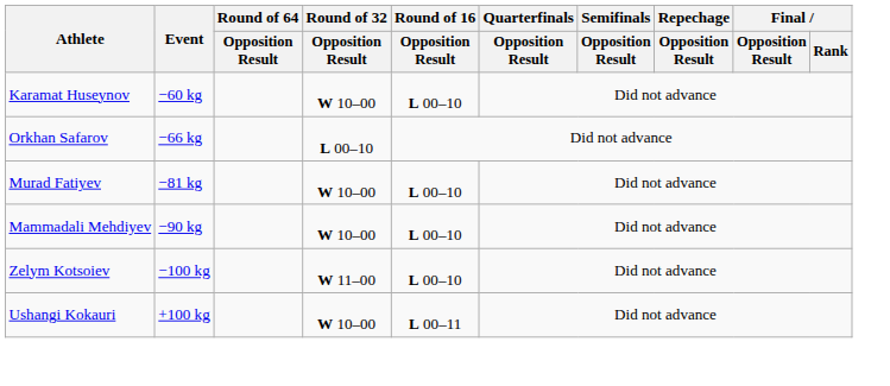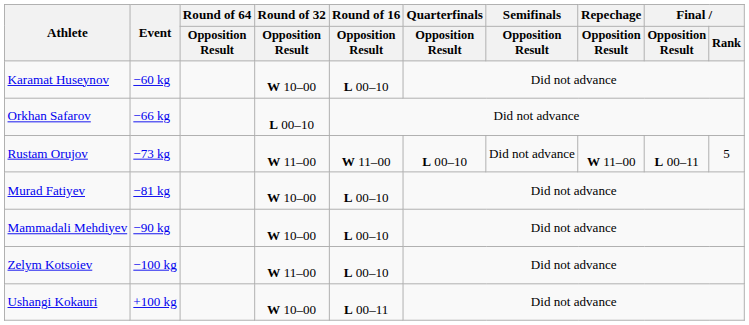 <table class="wikitable" style="font-size:90%">
 <tr>
 <th rowspan="2">Athlete</th>
 <th rowspan="2">Event</th>
 <th>Round of 64</th>
 <th>Round of 32</th>
 <th>Round of 16</th>
 <th>Quarterfinals</th>
 <th>Semifinals</th>
 <th>Repechage</th>
 <th colspan=2>Final / </th>
 </tr>
 <tr style="font-size:95%">
 <th>Opposition<br>Result</th>
 <th>Opposition<br>Result</th>
 <th>Opposition<br>Result</th>
 <th>Opposition<br>Result</th>
 <th>Opposition<br>Result</th>
 <th>Opposition<br>Result</th>
 <th>Opposition<br>Result</th>
 <th>Rank</th>
 </tr>
 <tr align=center>
 <td align=left><a href='#'>Karamat Huseynov</a></td>
 <td align=left><a href='#'>−60 kg</a></td>
 <td></td>
 <td><br><strong>W</strong> 10–00</td>
 <td><br><strong>L</strong> 00–10</td>
 <td colspan=5>Did not advance</td>
 </tr>
 <tr align=center>
 <td align=left><a href='#'>Orkhan Safarov</a></td>
 <td align=left><a href='#'>−66 kg</a></td>
 <td></td>
 <td><br><strong>L</strong> 00–10</td>
 <td colspan=6>Did not advance</td>
 </tr>
 <tr align=center>
+<td align=left><a href='#'>Rustam Orujov</a></td>
+<td align=left><a href='#'>−73 kg</a></td>
+<td></td>
+<td><br><strong>W</strong> 11–00</td>
+<td><br><strong>W</strong> 11–00</td>
+<td><br><strong>L</strong> 00–10</td>
+<td>Did not advance</td>
+<td><br><strong>W</strong> 11–00</td>
+<td><br><strong>L</strong> 00–11</td>
+<td>5</td>
+</tr>
+<tr align=center>
 <td align=left><a href='#'>Murad Fatiyev</a></td>
 <td align=left><a href='#'>−81 kg</a></td>
 <td></td>
 <td><br><strong>W</strong> 10–00</td>
 <td><br><strong>L</strong> 00–10</td>
 <td colspan=5>Did not advance</td>
 </tr>
 <tr align=center>
 <td align=left><a href='#'>Mammadali Mehdiyev</a></td>
 <td align=left><a href='#'>−90 kg</a></td>
 <td></td>
 <td><br><strong>W</strong> 10–00</td>
 <td><br><strong>L</strong> 00–10</td>
 <td colspan=5>Did not advance</td>
 </tr>
 <tr align=center>
 <td align=left><a href='#'>Zelym Kotsoiev</a></td>
 <td align=left><a href='#'>−100 kg</a></td>
 <td></td>
 <td><br><strong>W</strong> 11–00</td>
 <td><br><strong>L</strong> 00–10</td>
 <td colspan=5>Did not advance</td>
 </tr>
 <tr align=center>
 <td align=left><a href='#'>Ushangi Kokauri</a></td>
 <td align=left><a href='#'>+100 kg</a></td>
 <td></td>
 <td><br><strong>W</strong> 10–00</td>
 <td><br><strong>L</strong> 00–11</td>
 <td colspan=5>Did not advance</td>
 </tr>
 </table>
